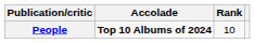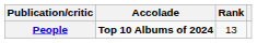 <table class="wikitable sortable plainrowheaders">
 <tr>
 <th scope="col">Publication/critic</th>
 <th scope="col">Accolade</th>
 <th scope="col">Rank</th>
 <th scope="col" class="unsortable"></th>
 </tr>
 <tr>
 <th scope="row"><a href='#'>People</a></th>
 <td><strong>Top 10 Albums of 2024</strong></td>
-<td style="text-align: center;">10</td>
+<td style="text-align: center;">13</td>
 <td style="text-align: center;"></td>
 </tr>
 </table>
